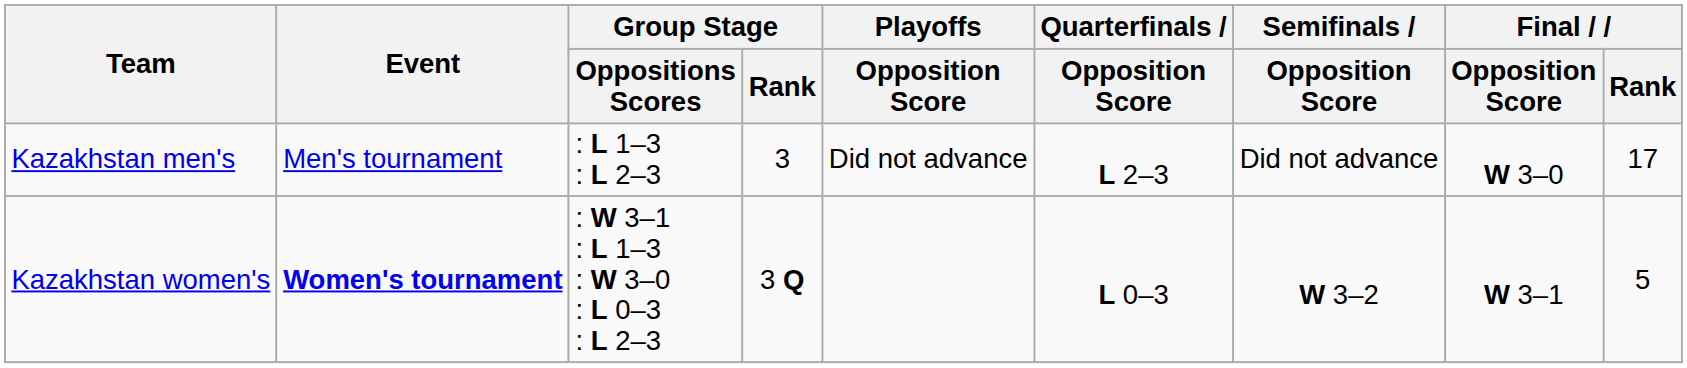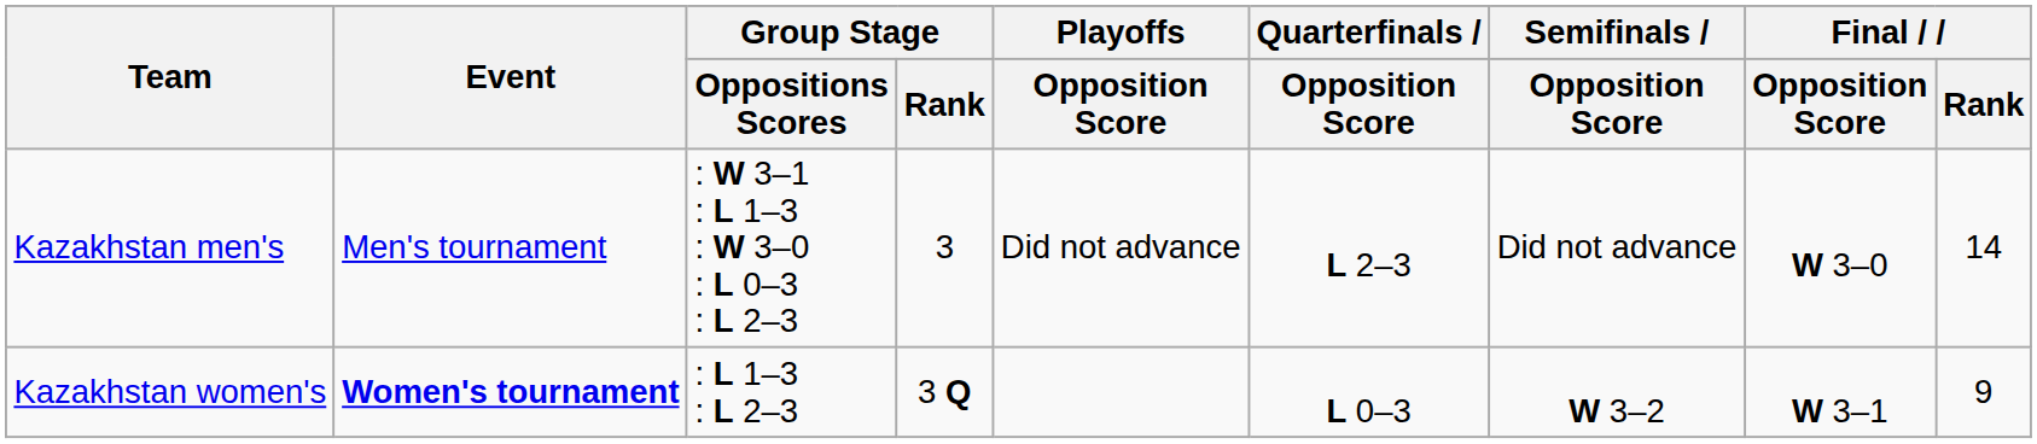 <table class=wikitable style="font-size:90%; text-align:center;">
 <tr>
 <th rowspan=2>Team</th>
 <th rowspan=2>Event</th>
 <th colspan=2>Group Stage</th>
 <th>Playoffs</th>
 <th>Quarterfinals / </th>
 <th>Semifinals / </th>
 <th colspan=2>Final /  / </th>
 </tr>
 <tr>
 <th>Oppositions<br>Scores</th>
 <th>Rank</th>
 <th>Opposition<br>Score</th>
 <th>Opposition<br>Score</th>
 <th>Opposition<br>Score</th>
 <th>Opposition<br>Score</th>
 <th>Rank</th>
 </tr>
 <tr>
 <td align=left><a href='#'>Kazakhstan men's</a></td>
 <td align=left><a href='#'>Men's tournament</a></td>
-<td align=left>: <strong>L</strong> 1–3<br>: <strong>L</strong> 2–3</td>
+<td align=left>: <strong>W</strong> 3–1<br>: <strong>L</strong> 1–3<br>: <strong>W</strong> 3–0<br>: <strong>L</strong> 0–3<br>: <strong>L</strong> 2–3</td>
 <td>3</td>
 <td>Did not advance</td>
 <td><br><strong>L</strong> 2–3</td>
 <td>Did not advance</td>
 <td><br><strong>W</strong> 3–0</td>
-<td>17</td>
+<td>14</td>
 </tr>
 <tr>
 <td align=left><a href='#'>Kazakhstan women's</a></td>
 <td align=left><strong><a href='#'>Women's tournament</a></strong></td>
-<td align=left>: <strong>W</strong> 3–1<br>: <strong>L</strong> 1–3<br>: <strong>W</strong> 3–0<br>: <strong>L</strong> 0–3<br>: <strong>L</strong> 2–3</td>
+<td align=left>: <strong>L</strong> 1–3<br>: <strong>L</strong> 2–3</td>
 <td>3 <strong>Q</strong></td>
 <td></td>
 <td><br><strong>L</strong> 0–3</td>
 <td><br><strong>W</strong> 3–2</td>
 <td><br><strong>W</strong> 3–1</td>
-<td>5</td>
+<td>9</td>
 </tr>
 </table>
